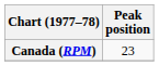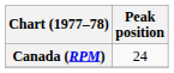 <table class="wikitable sortable plainrowheaders" style="text-align:center">
 <tr>
 <th scope="col">Chart (1977–78)</th>
 <th scope="col">Peak<br> position</th>
 </tr>
 <tr>
 <th scope="row">Canada (<em><a href='#'>RPM</a></em>)</th>
-<td>23</td>
+<td>24</td>
 </tr>
 <tr>
 </tr>
 </table>
